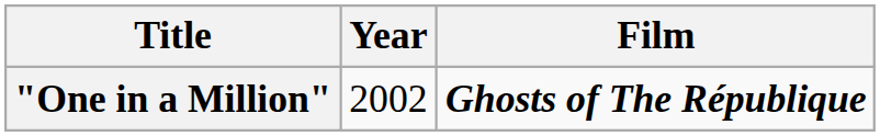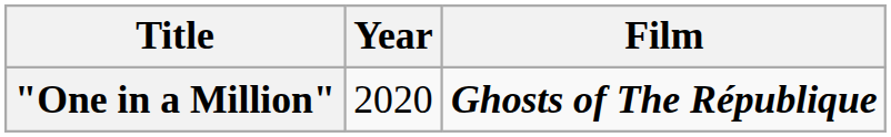 <table class="wikitable plainrowheaders">
 <tr>
 <th scope="col">Title</th>
 <th scope="col">Year</th>
 <th scope="col">Film</th>
 </tr>
 <tr>
 <th scope="row">"One in a Million"</th>
-<td>2002</td>
+<td>2020</td>
 <td><strong><em>Ghosts of The République</em></strong></td>
 </tr>
 </table>
